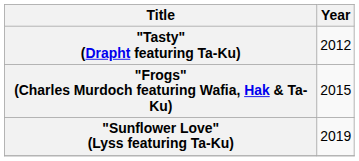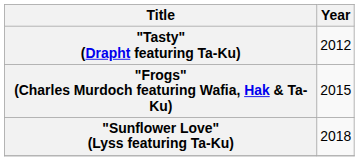 <table class="wikitable plainrowheaders" style="text-align:center;">
 <tr>
 <th scope="col" rowspan="1" style="width:22em;">Title</th>
 <th scope="col" rowspan="1" style="width:1em;">Year</th>
 </tr>
 <tr>
 <th scope="row">"Tasty"<br><span>(<a href='#'>Drapht</a> featuring Ta-Ku)</span></th>
 <td>2012</td>
 </tr>
 <tr>
 <th scope="row">"Frogs"<br><span>(Charles Murdoch featuring Wafia, <a href='#'>Hak</a> & Ta-Ku)</span></th>
 <td>2015</td>
 </tr>
 <tr>
 <th scope="row">"Sunflower Love"<br><span>(Lyss featuring Ta-Ku)</span></th>
-<td>2019</td>
+<td>2018</td>
 </tr>
 <tr>
 </tr>
 </table>
